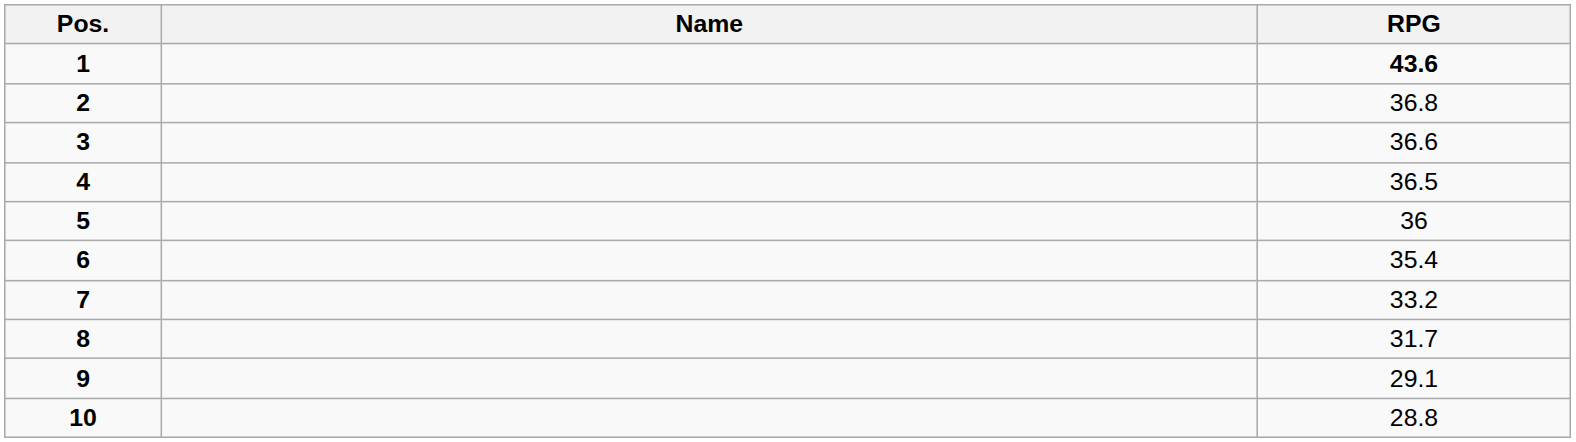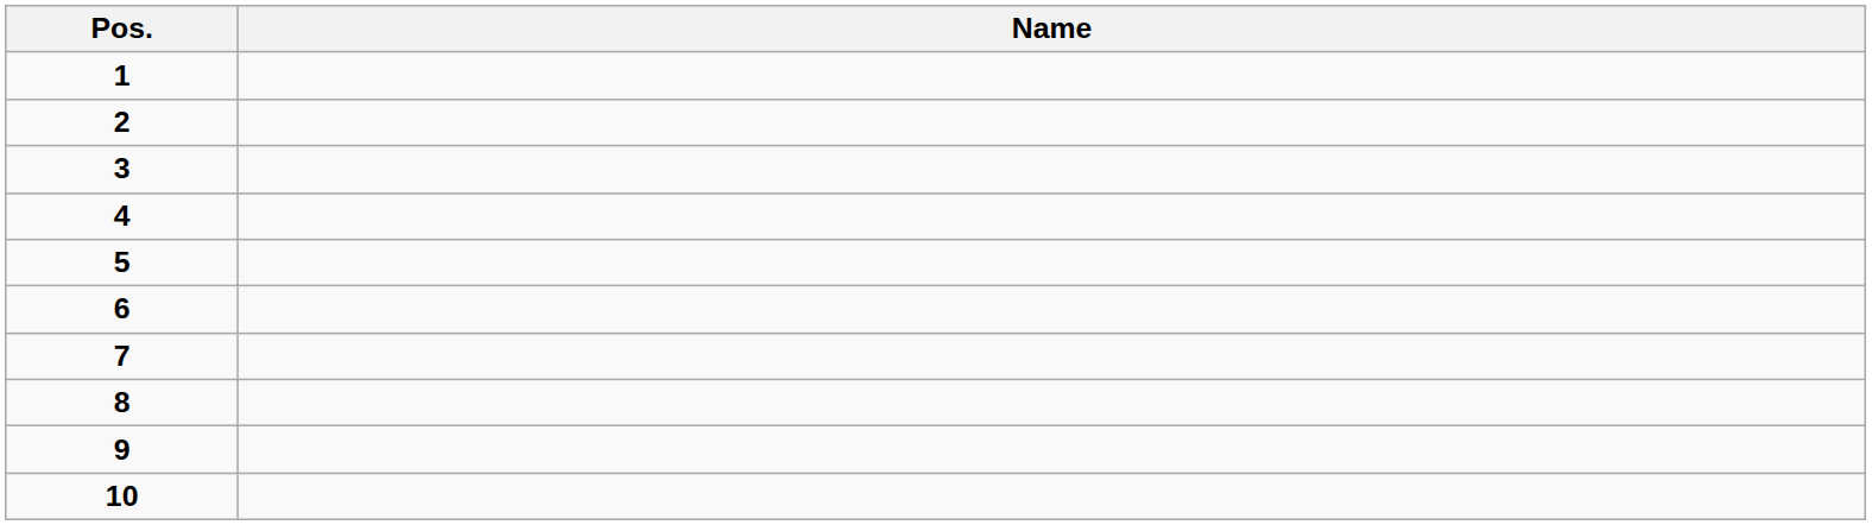 <table class="wikitable" style="width:80%;">
 <tr>
 <th style="width:10%;">Pos.</th>
 <th style="width:70%;">Name</th>
-<th style="width:20%;">RPG</th>
 </tr>
 <tr>
 <td align=center><strong>1</strong></td>
 <td><strong></strong></td>
-<td align=center><strong>43.6</strong></td>
 </tr>
 <tr>
 <td align=center><strong>2</strong></td>
 <td></td>
-<td align=center>36.8</td>
 </tr>
 <tr>
 <td align=center><strong>3</strong></td>
 <td></td>
-<td align=center>36.6</td>
 </tr>
 <tr>
 <td align=center><strong>4</strong></td>
 <td></td>
-<td align=center>36.5</td>
 </tr>
 <tr>
 <td align=center><strong>5</strong></td>
 <td></td>
-<td align=center>36</td>
 </tr>
 <tr>
 <td align=center><strong>6</strong></td>
 <td></td>
-<td align=center>35.4</td>
 </tr>
 <tr>
 <td align=center><strong>7</strong></td>
 <td></td>
-<td align=center>33.2</td>
 </tr>
 <tr>
 <td align=center><strong>8</strong></td>
 <td></td>
-<td align=center>31.7</td>
 </tr>
 <tr>
 <td align=center><strong>9</strong></td>
 <td></td>
-<td align=center>29.1</td>
 </tr>
 <tr>
 <td align=center><strong>10</strong></td>
 <td></td>
-<td align=center>28.8</td>
 </tr>
 </table>
